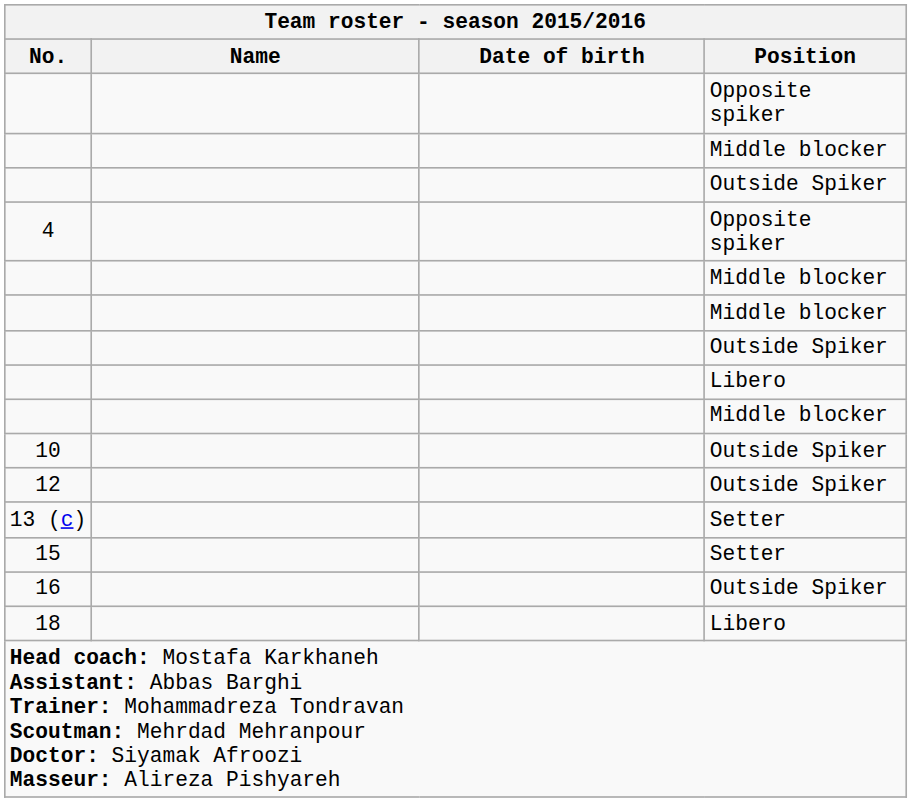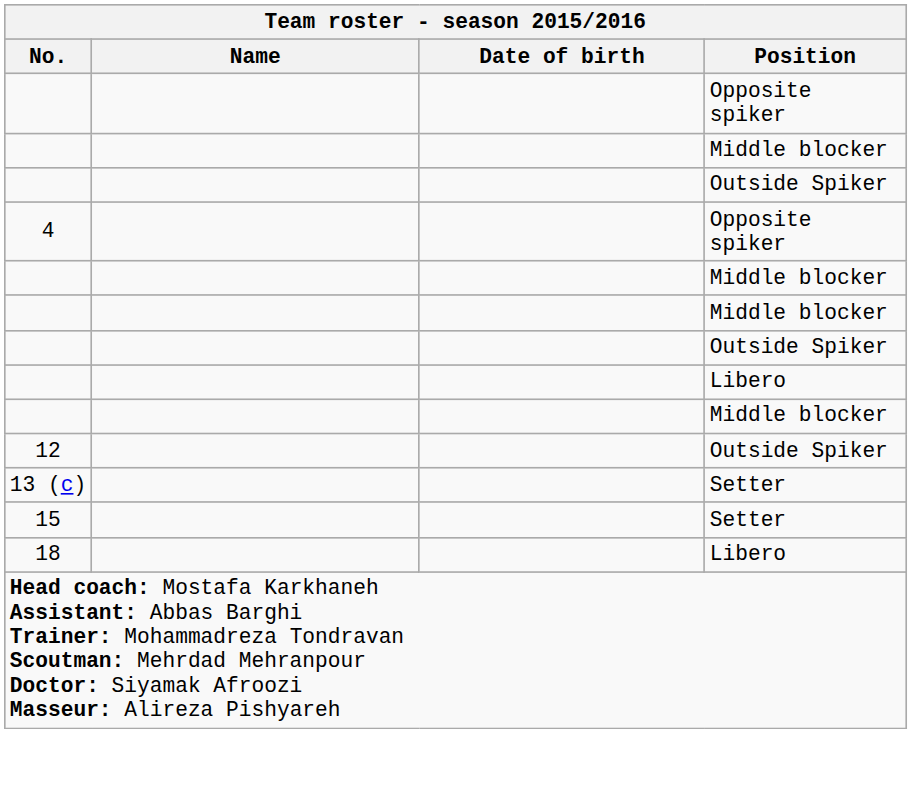 <table class="wikitable collapsible collapsed" style="font-size:100%; text-align:left;">
 <tr>
 <th colspan=4>Team roster - season 2015/2016 </th>
 </tr>
 <tr>
 <th>No.</th>
 <th style="width:15em">Name</th>
 <th style="width:13em">Date of birth</th>
 <th style="width:9em">Position</th>
 </tr>
 <tr>
 <td align=center></td>
 <td> </td>
 <td align=right></td>
 <td>Opposite spiker</td>
 </tr>
 <tr>
 <td align=center></td>
 <td> </td>
 <td></td>
 <td>Middle blocker</td>
 </tr>
 <tr>
 <td align=center></td>
 <td> </td>
 <td align=right></td>
 <td>Outside Spiker</td>
 </tr>
 <tr>
 <td align=center>4</td>
 <td> </td>
 <td></td>
 <td>Opposite spiker</td>
 </tr>
 <tr>
 <td align=center></td>
 <td> </td>
 <td align=right></td>
 <td>Middle blocker</td>
 </tr>
 <tr>
 <td align=center></td>
 <td> </td>
 <td align=right></td>
 <td>Middle blocker</td>
 </tr>
 <tr>
 <td align=center></td>
 <td> </td>
 <td align=right></td>
 <td>Outside Spiker</td>
 </tr>
 <tr>
 <td align=center></td>
 <td> </td>
 <td align=right></td>
 <td>Libero</td>
 </tr>
 <tr>
 <td align=center></td>
 <td> </td>
 <td align=right></td>
 <td>Middle blocker</td>
 </tr>
 <tr>
-<td align=center>10</td>
-<td> </td>
-<td align=right></td>
-<td>Outside Spiker</td>
-</tr>
-<tr>
 <td align=center>12</td>
 <td> </td>
 <td align=right></td>
 <td>Outside Spiker</td>
 </tr>
 <tr>
 <td align=center>13 (<a href='#'>c</a>)</td>
 <td> </td>
 <td align=right></td>
 <td>Setter</td>
 </tr>
 <tr>
 <td align=center>15</td>
 <td> </td>
 <td align=right></td>
 <td>Setter</td>
 </tr>
 <tr>
-<td align=center>16</td>
-<td> </td>
-<td align=right></td>
-<td>Outside Spiker</td>
-</tr>
-<tr>
 <td align=center>18</td>
 <td> </td>
 <td align=right></td>
 <td>Libero</td>
 </tr>
 <tr>
 <td colspan=4><strong>Head coach:</strong>  Mostafa Karkhaneh<br><strong>Assistant:</strong>  Abbas Barghi <br> <strong>Trainer:</strong> Mohammadreza Tondravan <br> <strong>Scoutman:</strong> Mehrdad Mehranpour <br> <strong>Doctor:</strong> Siyamak Afroozi <br> <strong>Masseur:</strong>  Alireza Pishyareh</td>
 </tr>
 </table>
